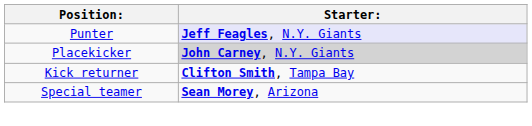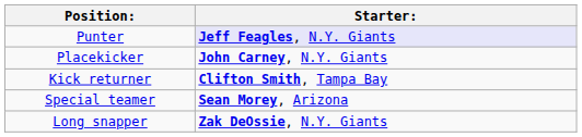 <table class="wikitable" width=45%>
 <tr>
 <th width=20%>Position:</th>
 <th width=40%>Starter:</th>
 </tr>
 <tr>
 <td align=center><a href='#'>Punter</a></td>
 <td style="background: lavender;"> <strong><a href='#'>Jeff Feagles</a></strong>, <a href='#'>N.Y. Giants</a></td>
 </tr>
 <tr>
 <td align=center><a href='#'>Placekicker</a></td>
-<td style="background: lightgrey;"> <strong><a href='#'>John Carney</a></strong>, <a href='#'>N.Y. Giants</a></td>
+<td> <strong><a href='#'>John Carney</a></strong>, <a href='#'>N.Y. Giants</a></td>
 </tr>
 <tr>
 <td align=center><a href='#'>Kick returner</a></td>
 <td> <strong><a href='#'>Clifton Smith</a></strong>, <a href='#'>Tampa Bay</a></td>
 </tr>
 <tr>
 <td align=center><a href='#'>Special teamer</a></td>
 <td> <strong><a href='#'>Sean Morey</a></strong>, <a href='#'>Arizona</a></td>
 </tr>
+<tr>
+<td align=center><a href='#'>Long snapper</a></td>
+<td> <strong><a href='#'>Zak DeOssie</a></strong>, <a href='#'>N.Y. Giants</a></td>
+</tr>
 </table>
